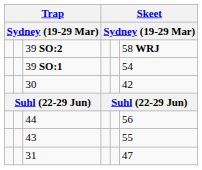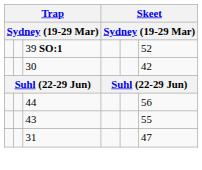 <table class="wikitable" style="font-size: 95%">
 <tr>
 <th colspan="3"><a href='#'>Trap</a></th>
 <th colspan="3"><a href='#'>Skeet</a></th>
 </tr>
 <tr>
 <th colspan="3"><strong><a href='#'>Sydney</a>  (19-29 Mar)</strong></th>
 <th colspan="3"><strong><a href='#'>Sydney</a>  (19-29 Mar)</strong></th>
 </tr>
 <tr>
 <td></td>
 <td></td>
-<td>39 <strong>SO:2</strong></td>
-<td></td>
-<td></td>
-<td>58 <strong>WRJ</strong></td>
-</tr>
-<tr>
-<td></td>
-<td></td>
 <td>39 <strong>SO:1</strong></td>
 <td></td>
 <td></td>
-<td>54</td>
+<td>52</td>
 </tr>
 <tr>
 <td></td>
 <td></td>
 <td>30</td>
 <td></td>
 <td></td>
 <td>42</td>
 </tr>
 <tr>
 <th colspan="3"><strong><a href='#'>Suhl</a></strong> <strong> (22-29 Jun)</strong></th>
 <th colspan="3"><strong><a href='#'>Suhl</a></strong> <strong> (22-29 Jun)</strong></th>
 </tr>
 <tr>
 <td></td>
 <td></td>
 <td>44</td>
 <td></td>
 <td></td>
 <td>56</td>
 </tr>
 <tr>
 <td></td>
 <td></td>
 <td>43</td>
 <td></td>
 <td></td>
 <td>55</td>
 </tr>
 <tr>
 <td></td>
 <td></td>
 <td>31</td>
 <td></td>
 <td></td>
 <td>47</td>
 </tr>
 </table>
